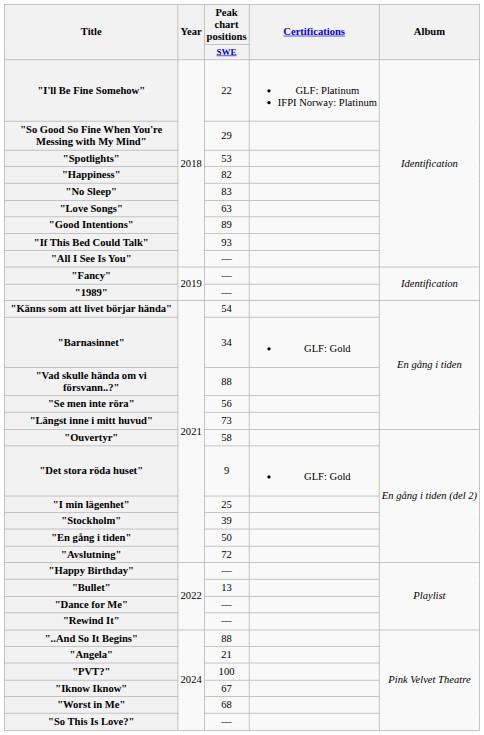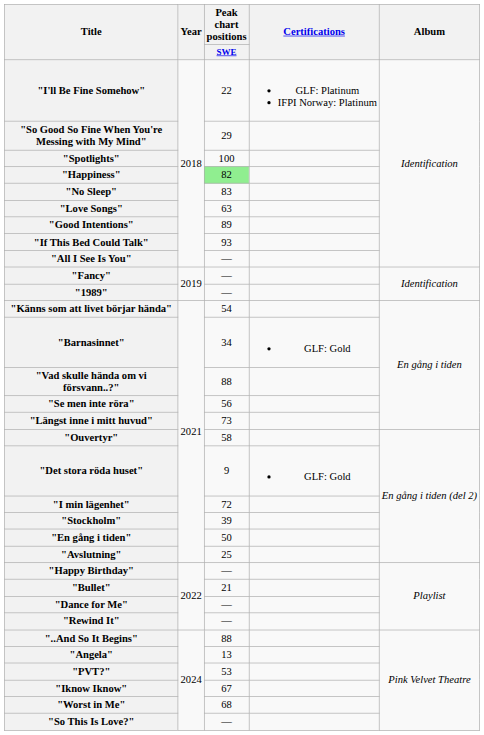 <table class="wikitable plainrowheaders" style="text-align:center;">
 <tr>
 <th scope="col" rowspan="2" style="width:16em;">Title</th>
 <th scope="col" rowspan="2" style="width:1em;">Year</th>
 <th scope="col">Peak chart positions</th>
 <th scope="col" rowspan="2"><a href='#'>Certifications</a></th>
 <th scope="col" rowspan="2">Album</th>
 </tr>
 <tr>
 <th scope="col" style="width:3em;font-size:85%;"><a href='#'>SWE</a><br></th>
 </tr>
 <tr>
 <th scope="row">"I'll Be Fine Somehow"</th>
 <td rowspan="9">2018</td>
 <td>22</td>
 <td><br><ul><li>GLF: Platinum</li><li>IFPI Norway: Platinum</li></ul></td>
 <td rowspan="9"><em>Identification</em></td>
 </tr>
 <tr>
 <th scope="row">"So Good So Fine When You're Messing with My Mind"</th>
 <td>29</td>
 <td></td>
 </tr>
 <tr>
 <th scope="row">"Spotlights"</th>
-<td>53</td>
+<td>100</td>
 <td></td>
 </tr>
 <tr>
 <th scope="row">"Happiness"</th>
-<td>82</td>
+<td style="background: lightgreen;">82</td>
 <td></td>
 </tr>
 <tr>
 <th scope="row">"No Sleep"</th>
 <td>83</td>
 <td></td>
 </tr>
 <tr>
 <th scope="row">"Love Songs"</th>
 <td>63</td>
 <td></td>
 </tr>
 <tr>
 <th scope="row">"Good Intentions"</th>
 <td>89</td>
 <td></td>
 </tr>
 <tr>
 <th scope="row">"If This Bed Could Talk"</th>
 <td>93</td>
 <td></td>
 </tr>
 <tr>
 <th scope="row">"All I See Is You"</th>
 <td>—</td>
 <td></td>
 </tr>
 <tr>
 <th scope="row">"Fancy"</th>
 <td rowspan="2">2019</td>
 <td>—</td>
 <td></td>
 <td rowspan="2"><em>Identification</em> </td>
 </tr>
 <tr>
 <th scope="row">"1989"</th>
 <td>—</td>
 <td></td>
 </tr>
 <tr>
 <th scope="row">"Känns som att livet börjar hända"</th>
 <td rowspan="11">2021</td>
 <td>54</td>
 <td></td>
 <td rowspan="5"><em>En gång i tiden</em></td>
 </tr>
 <tr>
 <th scope="row">"Barnasinnet"</th>
 <td>34</td>
 <td><br><ul><li>GLF: Gold</li></ul></td>
 </tr>
 <tr>
 <th scope="row">"Vad skulle hända om vi försvann..?"</th>
 <td>88</td>
 <td></td>
 </tr>
 <tr>
 <th scope="row">"Se men inte röra"</th>
 <td>56</td>
 <td></td>
 </tr>
 <tr>
 <th scope="row">"Längst inne i mitt huvud"</th>
 <td>73</td>
 <td></td>
 </tr>
 <tr>
 <th scope="row">"Ouvertyr"</th>
 <td>58</td>
 <td></td>
 <td rowspan="6"><em>En gång i tiden (del 2)</em></td>
 </tr>
 <tr>
 <th scope="row">"Det stora röda huset"<br></th>
 <td>9</td>
 <td><br><ul><li>GLF: Gold</li></ul></td>
 </tr>
 <tr>
 <th scope="row">"I min lägenhet"</th>
-<td>25</td>
+<td>72</td>
 <td></td>
 </tr>
 <tr>
 <th scope="row">"Stockholm"</th>
 <td>39</td>
 <td></td>
 </tr>
 <tr>
 <th scope="row">"En gång i tiden"</th>
 <td>50</td>
 <td></td>
 </tr>
 <tr>
 <th scope="row">"Avslutning"</th>
-<td>72</td>
+<td>25</td>
 <td></td>
 </tr>
 <tr>
 <th scope="row">"Happy Birthday"</th>
 <td rowspan="4">2022</td>
 <td>—</td>
 <td></td>
 <td rowspan="4"><em>Playlist</em></td>
 </tr>
 <tr>
 <th scope="row">"Bullet"</th>
-<td>13</td>
+<td>21<br></td>
 <td></td>
 </tr>
 <tr>
 <th scope="row">"Dance for Me"</th>
 <td>—</td>
 <td></td>
 </tr>
 <tr>
 <th scope="row">"Rewind It"</th>
 <td>—</td>
 <td></td>
 </tr>
 <tr>
 <th scope="row">"..And So It Begins"</th>
 <td rowspan="6">2024</td>
 <td>88</td>
 <td></td>
 <td rowspan="6"><em>Pink Velvet Theatre</em></td>
 </tr>
 <tr>
 <th scope="row">"Angela"</th>
-<td>21<br></td>
+<td>13</td>
 <td></td>
 </tr>
 <tr>
 <th scope="row">"PVT?"</th>
-<td>100</td>
+<td>53</td>
 <td></td>
 </tr>
 <tr>
 <th scope="row">"Iknow Iknow"</th>
 <td>67</td>
 <td></td>
 </tr>
 <tr>
 <th scope="row">"Worst in Me"</th>
 <td>68</td>
 <td></td>
 </tr>
 <tr>
 <th scope="row">"So This Is Love?"</th>
 <td>—</td>
 <td></td>
 </tr>
 </table>
